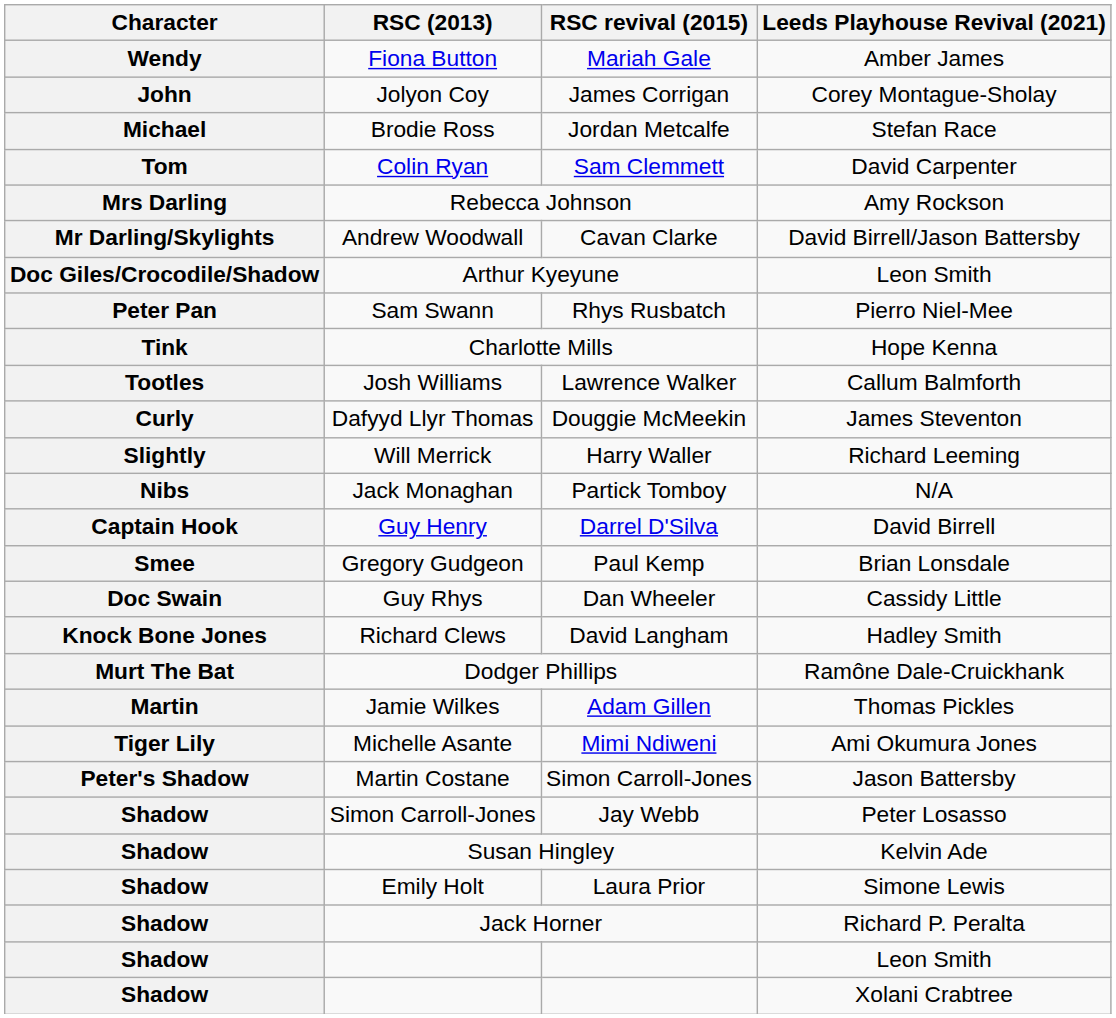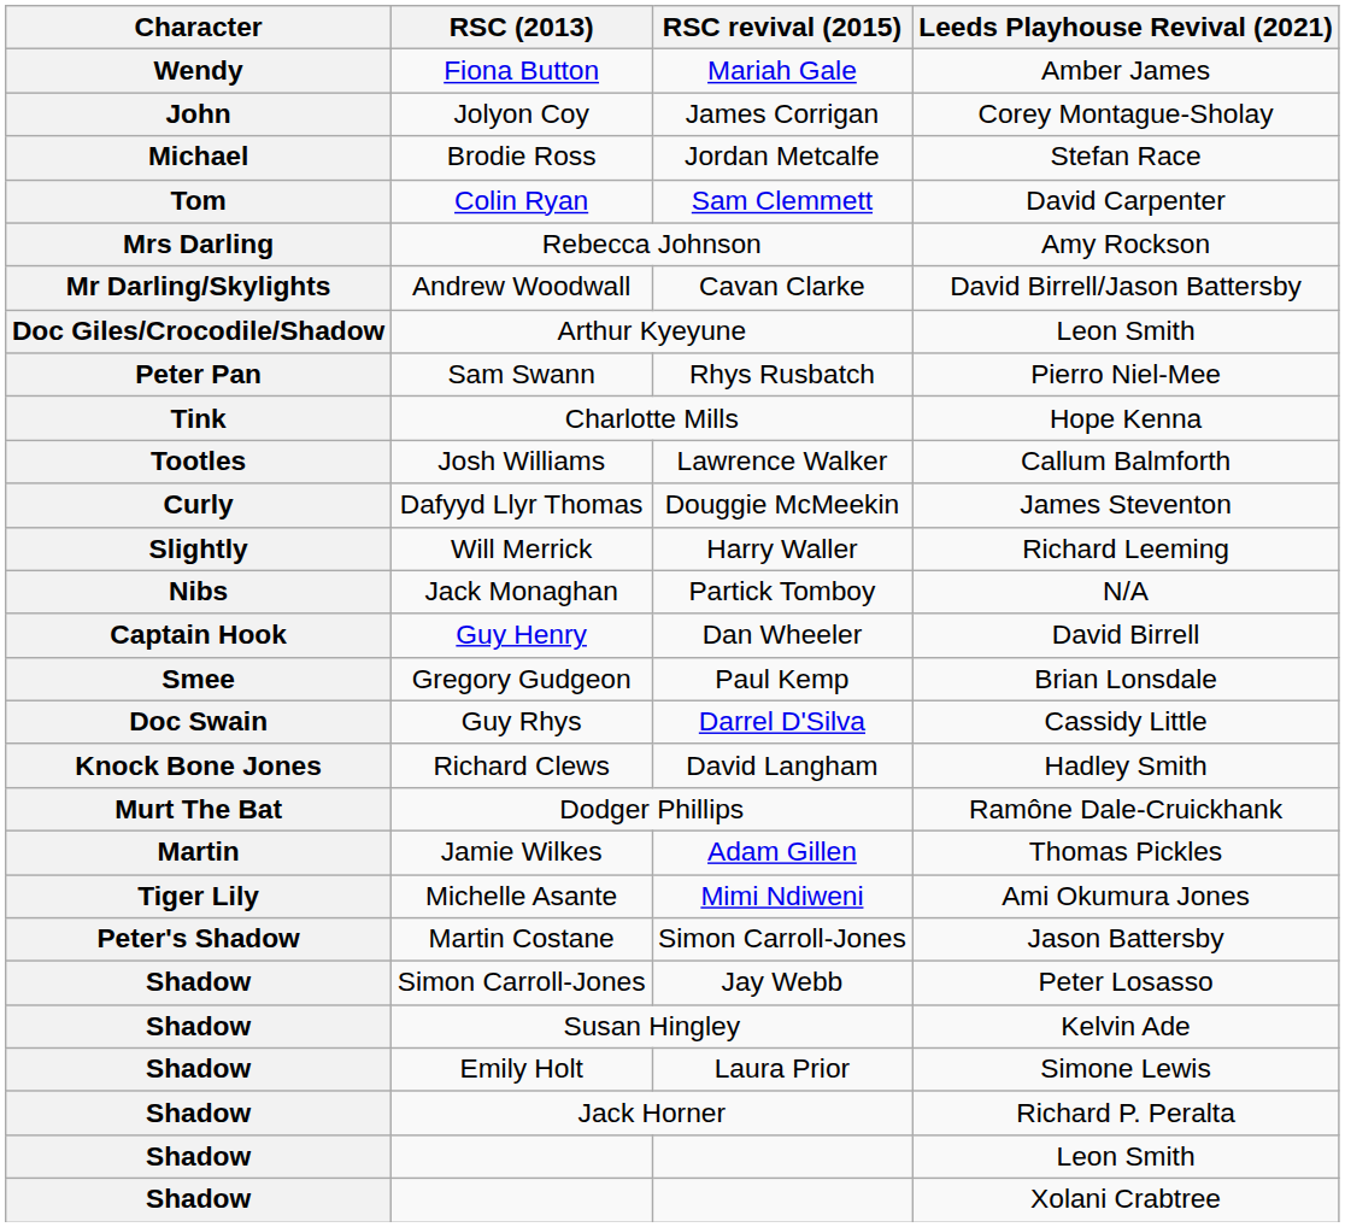 <table class="wikitable">
 <tr>
 <th scope="col">Character</th>
 <th scope="col" class="unsortable">RSC (2013)</th>
 <th scope="col" class="unsortable">RSC revival (2015)</th>
 <th scope="col" class="unsortable">Leeds Playhouse Revival (2021)</th>
 </tr>
 <tr>
 <th scope="row">Wendy</th>
 <td align="center"><a href='#'>Fiona Button</a></td>
 <td align="center"><a href='#'>Mariah Gale</a></td>
 <td align="center">Amber James</td>
 </tr>
 <tr>
 <th scope="row">John</th>
 <td align="center">Jolyon Coy</td>
 <td align="center">James Corrigan</td>
 <td align="center">Corey Montague-Sholay</td>
 </tr>
 <tr>
 <th scope="row">Michael</th>
 <td align="center">Brodie Ross</td>
 <td align="center">Jordan Metcalfe</td>
 <td align="center">Stefan Race</td>
 </tr>
 <tr>
 <th scope="row">Tom</th>
 <td align="center"><a href='#'>Colin Ryan</a></td>
 <td align="center"><a href='#'>Sam Clemmett</a></td>
 <td align="center">David Carpenter</td>
 </tr>
 <tr>
 <th scope="row">Mrs Darling</th>
 <td colspan="2" align="center">Rebecca Johnson</td>
 <td align="center">Amy Rockson</td>
 </tr>
 <tr>
 <th scope="row">Mr Darling/Skylights</th>
 <td align="center">Andrew Woodwall</td>
 <td align="center">Cavan Clarke</td>
 <td align="center">David Birrell/Jason Battersby</td>
 </tr>
 <tr>
 <th scope="row">Doc Giles/Crocodile/Shadow</th>
 <td colspan="2" align="center">Arthur Kyeyune</td>
 <td align="center">Leon Smith</td>
 </tr>
 <tr>
 <th scope="row">Peter Pan</th>
 <td align="center">Sam Swann</td>
 <td align="center">Rhys Rusbatch</td>
 <td align="center">Pierro Niel-Mee</td>
 </tr>
 <tr>
 <th scope="row">Tink</th>
 <td colspan="2" align="center">Charlotte Mills</td>
 <td align="center">Hope Kenna</td>
 </tr>
 <tr>
 <th scope="row">Tootles</th>
 <td align="center">Josh Williams</td>
 <td align="center">Lawrence Walker</td>
 <td align="center">Callum Balmforth</td>
 </tr>
 <tr>
 <th scope="row">Curly</th>
 <td align="center">Dafyyd Llyr Thomas</td>
 <td align="center">Douggie McMeekin</td>
 <td align="center">James Steventon</td>
 </tr>
 <tr>
 <th scope="row">Slightly</th>
 <td align="center">Will Merrick</td>
 <td align="center">Harry Waller</td>
 <td align="center">Richard Leeming</td>
 </tr>
 <tr>
 <th scope="row">Nibs</th>
 <td align="center">Jack Monaghan</td>
 <td align="center">Partick Tomboy</td>
 <td align="center">N/A</td>
 </tr>
 <tr>
 <th scope="row">Captain Hook</th>
 <td align="center"><a href='#'>Guy Henry</a></td>
-<td align="center"><a href='#'>Darrel D'Silva</a></td>
+<td align="center">Dan Wheeler</td>
 <td align="center">David Birrell</td>
 </tr>
 <tr>
 <th scope="row">Smee</th>
 <td align="center">Gregory Gudgeon</td>
 <td align="center">Paul Kemp</td>
 <td align="center">Brian Lonsdale</td>
 </tr>
 <tr>
 <th scope="row">Doc Swain</th>
 <td align="center">Guy Rhys</td>
-<td align="center">Dan Wheeler</td>
+<td align="center"><a href='#'>Darrel D'Silva</a></td>
 <td align="center">Cassidy Little</td>
 </tr>
 <tr>
 <th scope="row">Knock Bone Jones</th>
 <td align="center">Richard Clews</td>
 <td align="center">David Langham</td>
 <td align="center">Hadley Smith</td>
 </tr>
 <tr>
 <th scope="row">Murt The Bat</th>
 <td colspan="2" align="center">Dodger Phillips</td>
 <td align="center">Ramône Dale-Cruickhank</td>
 </tr>
 <tr>
 <th scope="row">Martin</th>
 <td align="center">Jamie Wilkes</td>
 <td align="center"><a href='#'>Adam Gillen</a></td>
 <td align="center">Thomas Pickles</td>
 </tr>
 <tr>
 <th scope="row">Tiger Lily</th>
 <td align="center">Michelle Asante</td>
 <td align="center"><a href='#'>Mimi Ndiweni</a></td>
 <td align="center">Ami Okumura Jones</td>
 </tr>
 <tr>
 <th scope="row">Peter's Shadow</th>
 <td align="center">Martin Costane</td>
 <td align="center">Simon Carroll-Jones</td>
 <td align="center">Jason Battersby</td>
 </tr>
 <tr>
 <th scope="row">Shadow</th>
 <td align="center">Simon Carroll-Jones</td>
 <td align="center">Jay Webb</td>
 <td align="center">Peter Losasso</td>
 </tr>
 <tr>
 <th scope="row">Shadow</th>
 <td colspan="2" align="center">Susan Hingley</td>
 <td align="center">Kelvin Ade</td>
 </tr>
 <tr>
 <th scope="row">Shadow</th>
 <td align="center">Emily Holt</td>
 <td align="center">Laura Prior</td>
 <td align="center">Simone Lewis</td>
 </tr>
 <tr>
 <th scope="row">Shadow</th>
 <td colspan="2" align="center">Jack Horner</td>
 <td align="center">Richard P. Peralta</td>
 </tr>
 <tr>
 <th scope="row">Shadow</th>
 <td align="center"></td>
 <td align="center"></td>
 <td align="center">Leon Smith</td>
 </tr>
 <tr>
 <th scope="row">Shadow</th>
 <td align="center"></td>
 <td align="center"></td>
 <td align="center">Xolani Crabtree</td>
 </tr>
 </table>
